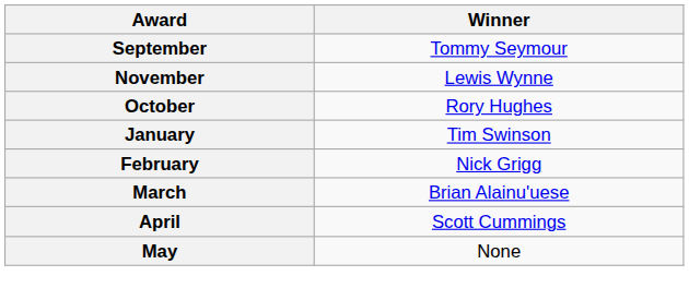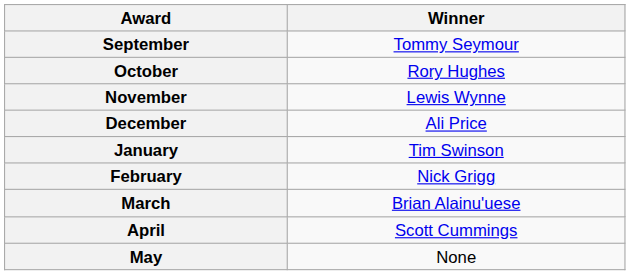 <table class="wikitable" style="font-size:95%; text-align:center;">
 <tr>
 <th style="width:250px;">Award</th>
 <th style="width:300px;">Winner</th>
 </tr>
 <tr>
 <th>September</th>
 <td> <a href='#'>Tommy Seymour</a></td>
 </tr>
 <tr>
+<th>October</th>
+<td> <a href='#'>Rory Hughes</a></td>
+</tr>
+<tr>
 <th>November</th>
 <td> <a href='#'>Lewis Wynne</a></td>
 </tr>
 <tr>
-<th>October</th>
-<td> <a href='#'>Rory Hughes</a></td>
+<th>December</th>
+<td> <a href='#'>Ali Price</a></td>
 </tr>
 <tr>
 <th>January</th>
 <td> <a href='#'>Tim Swinson</a></td>
 </tr>
 <tr>
 <th>February</th>
 <td> <a href='#'>Nick Grigg</a></td>
 </tr>
 <tr>
 <th>March</th>
 <td> <a href='#'>Brian Alainu'uese</a></td>
 </tr>
 <tr>
 <th>April</th>
 <td> <a href='#'>Scott Cummings</a></td>
 </tr>
 <tr>
 <th>May</th>
 <td>None</td>
 </tr>
 </table>
